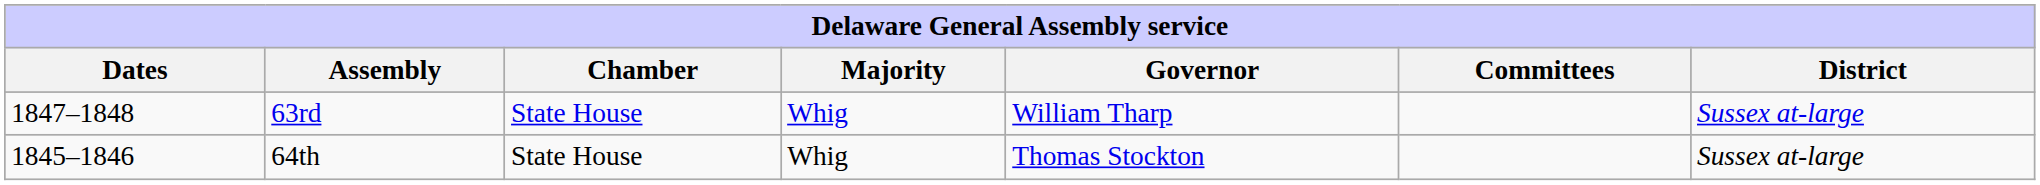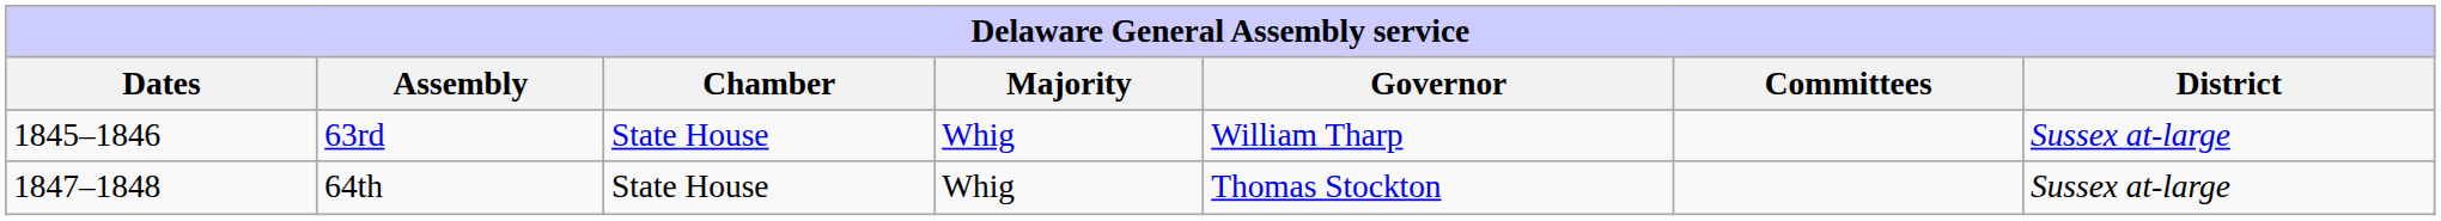 <table class=wikitable style="width: 94%" style="text-align: center;" align="center">
 <tr bgcolor=#cccccc>
 <th colspan=7 style="background: #ccccff;">Delaware General Assembly service</th>
 </tr>
 <tr>
 <th><strong>Dates</strong></th>
 <th><strong>Assembly</strong></th>
 <th><strong>Chamber</strong></th>
 <th><strong>Majority</strong></th>
 <th><strong>Governor</strong></th>
 <th><strong>Committees</strong></th>
 <th><strong>District</strong></th>
 </tr>
 <tr>
-<td>1847–1848</td>
+<td>1845–1846</td>
 <td><a href='#'>63rd</a></td>
 <td><a href='#'>State House</a></td>
 <td><a href='#'>Whig</a></td>
 <td><a href='#'>William Tharp</a></td>
 <td></td>
 <td><a href='#'><em>Sussex at-large</em></a></td>
 </tr>
 <tr>
-<td>1845–1846</td>
+<td>1847–1848</td>
 <td>64th</td>
 <td>State House</td>
 <td>Whig</td>
 <td><a href='#'>Thomas Stockton</a></td>
 <td></td>
 <td><em>Sussex at-large</em></td>
 </tr>
 </table>
